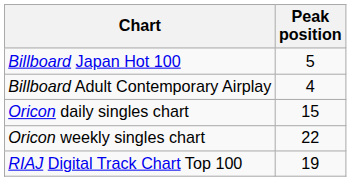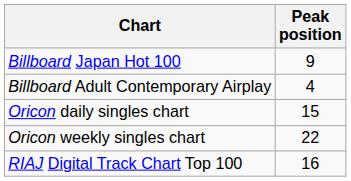 <table class="wikitable">
 <tr>
 <th>Chart</th>
 <th>Peak<br>position</th>
 </tr>
 <tr>
 <td><em><a href='#'>Billboard</a></em> <a href='#'>Japan Hot 100</a></td>
-<td align="center">5</td>
+<td align="center">9</td>
 </tr>
 <tr>
 <td><em>Billboard</em> Adult Contemporary Airplay</td>
 <td align="center">4</td>
 </tr>
 <tr>
 <td><em><a href='#'>Oricon</a></em> daily singles chart</td>
 <td align="center">15</td>
 </tr>
 <tr>
 <td><em>Oricon</em> weekly singles chart</td>
 <td align="center">22</td>
 </tr>
 <tr>
 <td><em><a href='#'>RIAJ</a></em> <a href='#'>Digital Track Chart</a> Top 100</td>
-<td align="center">19</td>
+<td align="center">16</td>
 </tr>
 </table>
